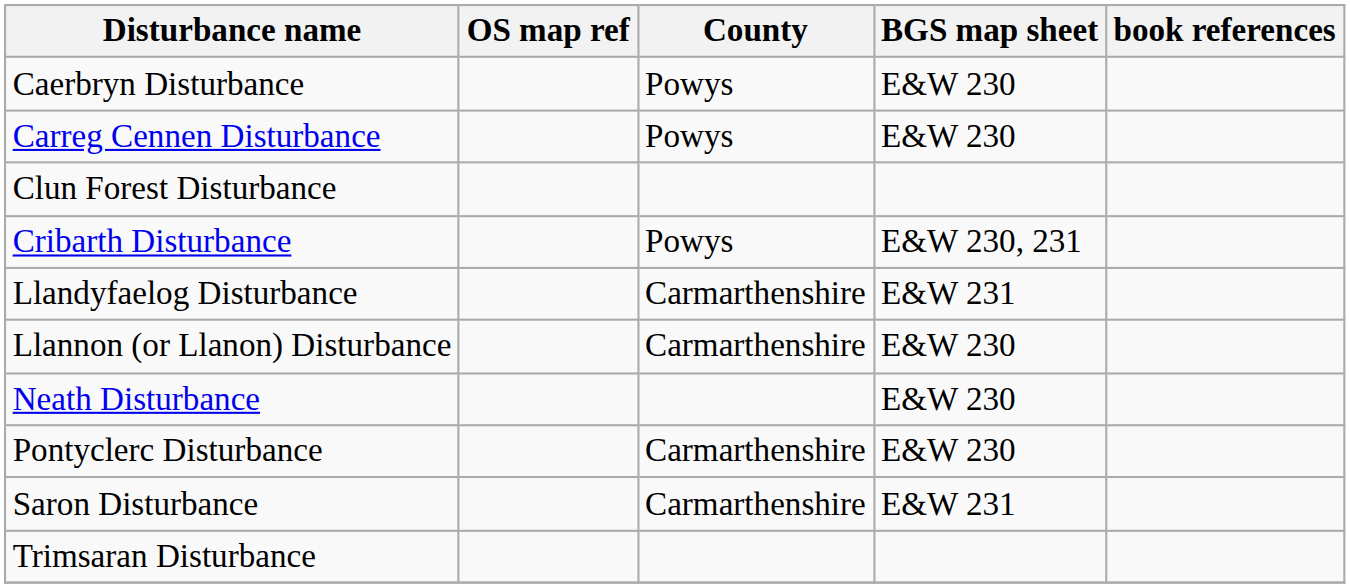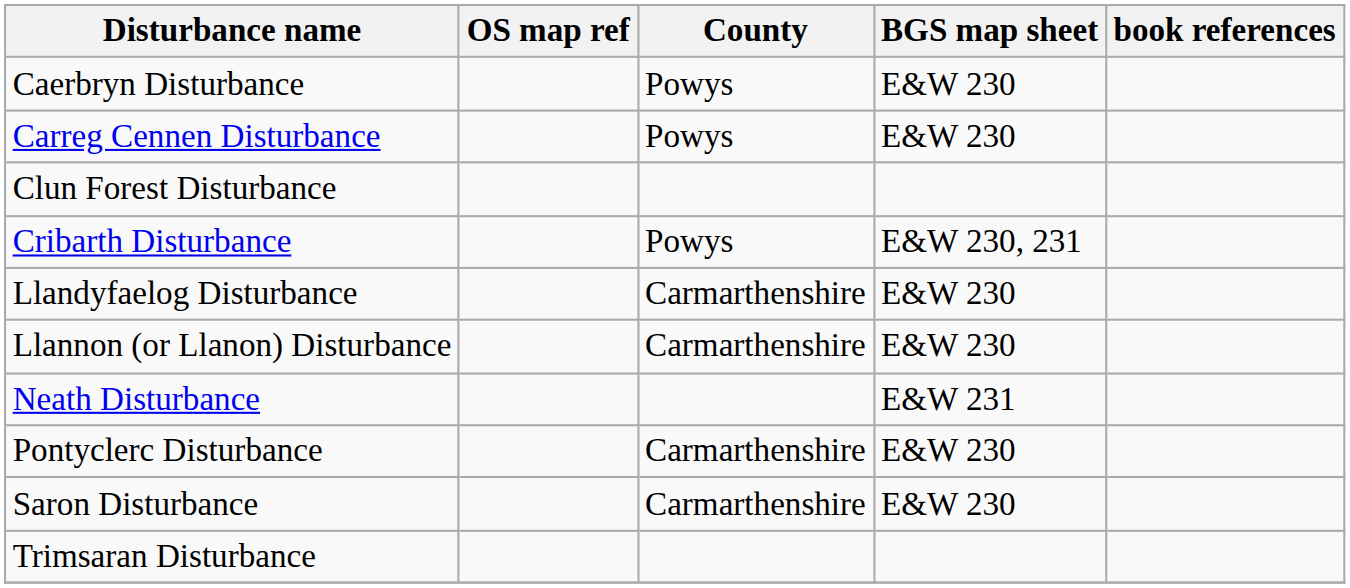 <table class="wikitable">
 <tr>
 <th>Disturbance name</th>
 <th>OS map ref</th>
 <th>County</th>
 <th>BGS map sheet</th>
 <th>book references</th>
 </tr>
 <tr>
 <td>Caerbryn Disturbance</td>
 <td></td>
 <td>Powys</td>
 <td>E&W 230</td>
 <td></td>
 </tr>
 <tr>
 <td><a href='#'>Carreg Cennen Disturbance</a></td>
 <td></td>
 <td>Powys</td>
 <td>E&W 230</td>
 <td></td>
 </tr>
 <tr>
 <td>Clun Forest Disturbance</td>
 <td></td>
 <td></td>
 <td></td>
 <td></td>
 </tr>
 <tr>
 <td><a href='#'>Cribarth Disturbance</a></td>
 <td></td>
 <td>Powys</td>
 <td>E&W 230, 231</td>
 <td></td>
 </tr>
 <tr>
 <td>Llandyfaelog Disturbance</td>
 <td></td>
 <td>Carmarthenshire</td>
-<td>E&W 231</td>
+<td>E&W 230</td>
 <td></td>
 </tr>
 <tr>
 <td>Llannon (or Llanon) Disturbance</td>
 <td></td>
 <td>Carmarthenshire</td>
 <td>E&W 230</td>
 <td></td>
 </tr>
 <tr>
 <td><a href='#'>Neath Disturbance</a></td>
 <td></td>
 <td></td>
-<td>E&W 230</td>
+<td>E&W 231</td>
 <td></td>
 </tr>
 <tr>
 <td>Pontyclerc Disturbance</td>
 <td></td>
 <td>Carmarthenshire</td>
 <td>E&W 230</td>
 <td></td>
 </tr>
 <tr>
 <td>Saron Disturbance</td>
 <td></td>
 <td>Carmarthenshire</td>
-<td>E&W 231</td>
+<td>E&W 230</td>
 <td></td>
 </tr>
 <tr>
 <td>Trimsaran Disturbance</td>
 <td></td>
 <td></td>
 <td></td>
 <td></td>
 </tr>
 <tr>
 </tr>
 </table>
